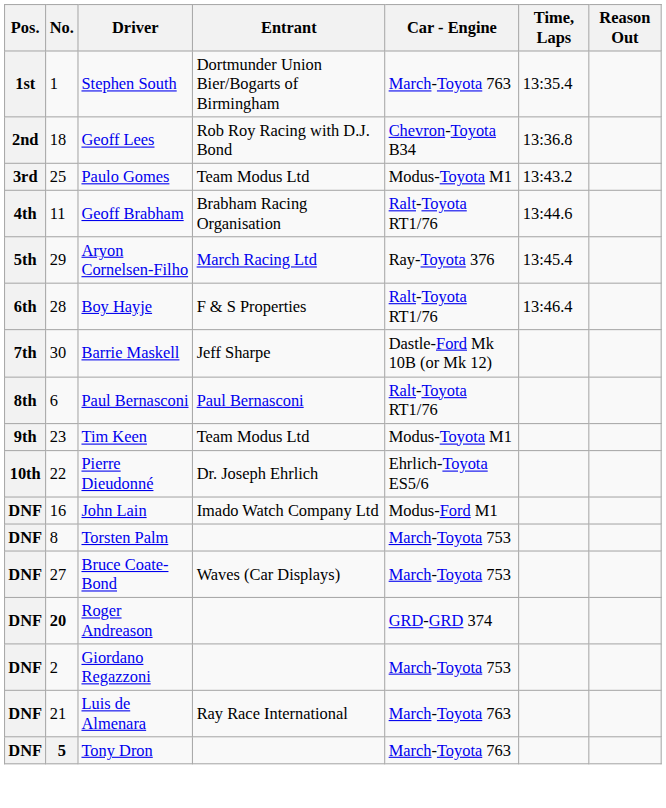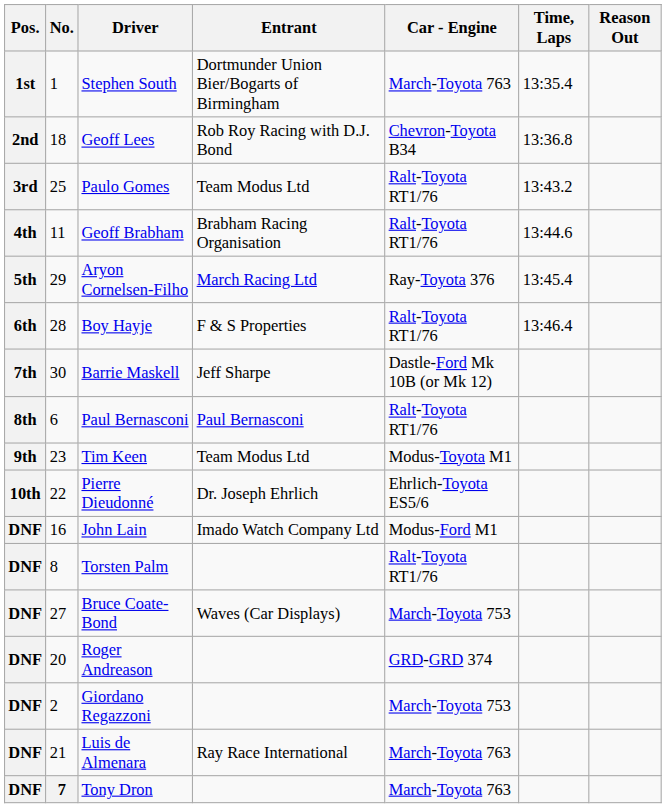 <table class="wikitable" style="font-size: 95%">
 <tr>
 <th>Pos.</th>
 <th>No.</th>
 <th>Driver</th>
 <th>Entrant</th>
 <th>Car - Engine</th>
 <th>Time, Laps</th>
 <th>Reason Out</th>
 </tr>
 <tr>
 <th>1st</th>
 <td>1</td>
 <td> <a href='#'>Stephen South</a></td>
 <td>Dortmunder Union Bier/Bogarts of Birmingham</td>
 <td><a href='#'>March</a>-<a href='#'>Toyota</a> 763</td>
 <td>13:35.4</td>
 <td></td>
 </tr>
 <tr>
 <th>2nd</th>
 <td>18</td>
 <td> <a href='#'>Geoff Lees</a></td>
 <td>Rob Roy Racing with D.J. Bond</td>
 <td><a href='#'>Chevron</a>-<a href='#'>Toyota</a> B34</td>
 <td>13:36.8</td>
 <td></td>
 </tr>
 <tr>
 <th>3rd</th>
 <td>25</td>
 <td> <a href='#'>Paulo Gomes</a></td>
 <td>Team Modus Ltd</td>
-<td>Modus-<a href='#'>Toyota</a> M1</td>
+<td><a href='#'>Ralt</a>-<a href='#'>Toyota</a> RT1/76</td>
 <td>13:43.2</td>
 <td></td>
 </tr>
 <tr>
 <th>4th</th>
 <td>11</td>
 <td> <a href='#'>Geoff Brabham</a></td>
 <td>Brabham Racing Organisation</td>
 <td><a href='#'>Ralt</a>-<a href='#'>Toyota</a> RT1/76</td>
 <td>13:44.6</td>
 <td></td>
 </tr>
 <tr>
 <th>5th</th>
 <td>29</td>
 <td> <a href='#'>Aryon Cornelsen-Filho</a></td>
 <td><a href='#'>March Racing Ltd</a></td>
 <td>Ray-<a href='#'>Toyota</a> 376</td>
 <td>13:45.4</td>
 <td></td>
 </tr>
 <tr>
 <th>6th</th>
 <td>28</td>
 <td> <a href='#'>Boy Hayje</a></td>
 <td>F & S Properties</td>
 <td><a href='#'>Ralt</a>-<a href='#'>Toyota</a> RT1/76</td>
 <td>13:46.4</td>
 <td></td>
 </tr>
 <tr>
 <th>7th</th>
 <td>30</td>
 <td> <a href='#'>Barrie Maskell</a></td>
 <td>Jeff Sharpe</td>
 <td>Dastle-<a href='#'>Ford</a> Mk 10B (or Mk 12)</td>
 <td></td>
 <td></td>
 </tr>
 <tr>
 <th>8th</th>
 <td>6</td>
 <td> <a href='#'>Paul Bernasconi</a></td>
 <td><a href='#'>Paul Bernasconi</a></td>
 <td><a href='#'>Ralt</a>-<a href='#'>Toyota</a> RT1/76</td>
 <td></td>
 <td></td>
 </tr>
 <tr>
 <th>9th</th>
 <td>23</td>
 <td> <a href='#'>Tim Keen</a></td>
 <td>Team Modus Ltd</td>
 <td>Modus-<a href='#'>Toyota</a> M1</td>
 <td></td>
 <td></td>
 </tr>
 <tr>
 <th>10th</th>
 <td>22</td>
 <td> <a href='#'>Pierre Dieudonné</a></td>
 <td>Dr. Joseph Ehrlich</td>
 <td>Ehrlich-<a href='#'>Toyota</a> ES5/6</td>
 <td></td>
 <td></td>
 </tr>
 <tr>
 <th>DNF</th>
 <td>16</td>
 <td> <a href='#'>John Lain</a></td>
 <td>Imado Watch Company Ltd</td>
 <td>Modus-<a href='#'>Ford</a> M1</td>
 <td></td>
 <td></td>
 </tr>
 <tr>
 <th>DNF</th>
 <td>8</td>
 <td> <a href='#'>Torsten Palm</a></td>
 <td></td>
-<td><a href='#'>March</a>-<a href='#'>Toyota</a> 753</td>
+<td><a href='#'>Ralt</a>-<a href='#'>Toyota</a> RT1/76</td>
 <td></td>
 <td></td>
 </tr>
 <tr>
 <th>DNF</th>
 <td>27</td>
 <td> <a href='#'>Bruce Coate-Bond</a></td>
 <td>Waves (Car Displays)</td>
 <td><a href='#'>March</a>-<a href='#'>Toyota</a> 753</td>
 <td></td>
 <td></td>
 </tr>
 <tr>
 <th>DNF</th>
-<td><strong>20</strong></td>
+<td>20</td>
 <td> <a href='#'>Roger Andreason</a></td>
 <td></td>
 <td><a href='#'>GRD</a>-<a href='#'>GRD</a> 374</td>
 <td></td>
 </tr>
 <tr>
 <th>DNF</th>
 <td>2</td>
 <td> <a href='#'>Giordano Regazzoni</a></td>
 <td></td>
 <td><a href='#'>March</a>-<a href='#'>Toyota</a> 753</td>
 <td></td>
 <td></td>
 </tr>
 <tr>
 <th>DNF</th>
 <td>21</td>
 <td> <a href='#'>Luis de Almenara</a></td>
 <td>Ray Race International</td>
 <td><a href='#'>March</a>-<a href='#'>Toyota</a> 763</td>
 <td></td>
 <td></td>
 </tr>
 <tr>
 <th>DNF</th>
-<th>5</th>
+<th>7</th>
 <td> <a href='#'>Tony Dron</a></td>
 <td></td>
 <td><a href='#'>March</a>-<a href='#'>Toyota</a> 763</td>
 <td></td>
 <td></td>
 </tr>
 </table>
